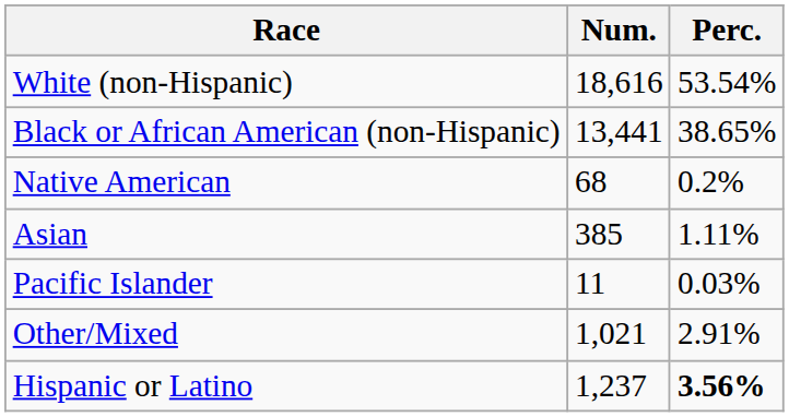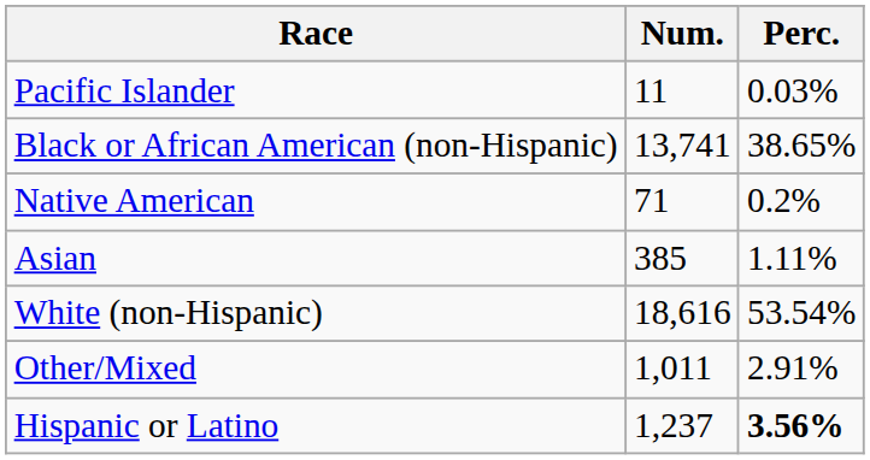 <table class="wikitable">
 <tr>
 <th>Race</th>
 <th>Num.</th>
 <th>Perc.</th>
 </tr>
 <tr>
-<td><a href='#'>White</a> (non-Hispanic)</td>
-<td>18,616</td>
-<td>53.54%</td>
+<td><a href='#'>Pacific Islander</a></td>
+<td>11</td>
+<td>0.03%</td>
 </tr>
 <tr>
 <td><a href='#'>Black or African American</a> (non-Hispanic)</td>
-<td>13,441</td>
+<td>13,741</td>
 <td>38.65%</td>
 </tr>
 <tr>
 <td><a href='#'>Native American</a></td>
-<td>68</td>
+<td>71</td>
 <td>0.2%</td>
 </tr>
 <tr>
 <td><a href='#'>Asian</a></td>
 <td>385</td>
 <td>1.11%</td>
 </tr>
 <tr>
-<td><a href='#'>Pacific Islander</a></td>
-<td>11</td>
-<td>0.03%</td>
+<td><a href='#'>White</a> (non-Hispanic)</td>
+<td>18,616</td>
+<td>53.54%</td>
 </tr>
 <tr>
 <td><a href='#'>Other/Mixed</a></td>
-<td>1,021</td>
+<td>1,011</td>
 <td>2.91%</td>
 </tr>
 <tr>
 <td><a href='#'>Hispanic</a> or <a href='#'>Latino</a></td>
 <td>1,237</td>
 <td><strong>3.56%</strong></td>
 </tr>
 </table>
